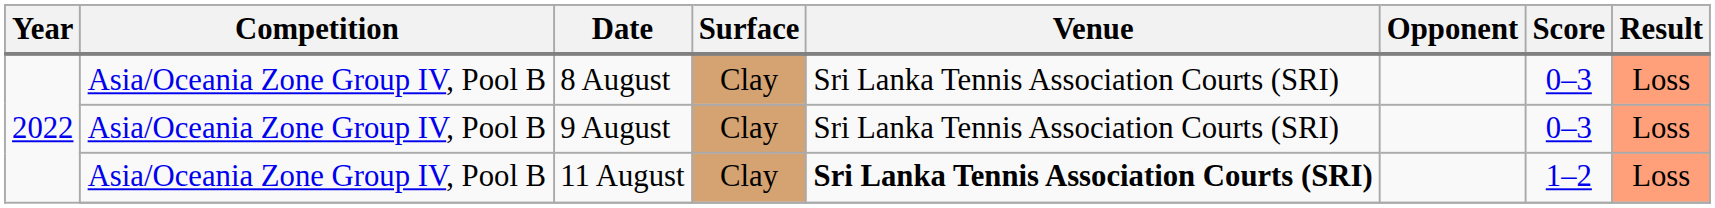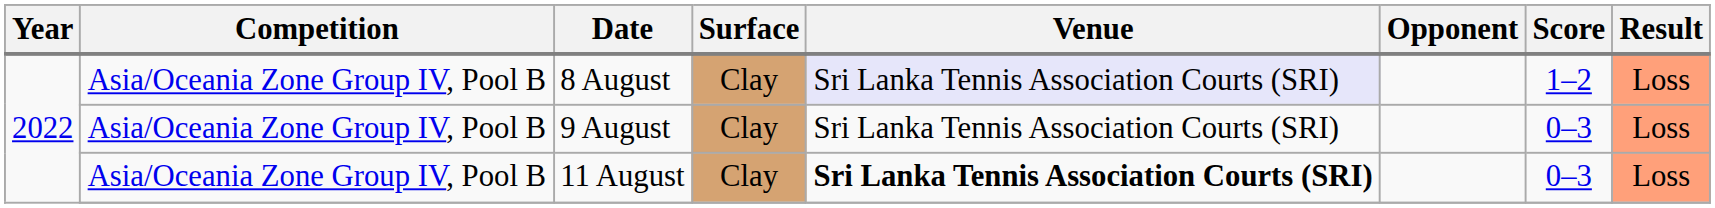 <table class="wikitable sortable">
 <tr>
 <th scope="col">Year</th>
 <th scope="col">Competition</th>
 <th scope="col">Date</th>
 <th scope="col">Surface</th>
 <th scope="col">Venue</th>
 <th scope="col">Opponent</th>
 <th scope="col">Score</th>
 <th scope="col">Result</th>
 </tr>
 <tr style="border-top:2px solid gray;">
 <td align="center" rowspan="5"><a href='#'>2022</a></td>
 <td><a href='#'>Asia/Oceania Zone Group IV</a>, Pool B</td>
 <td>8 August</td>
 <td align="center" bgcolor=D5A372>Clay</td>
-<td>Sri Lanka Tennis Association Courts (SRI)</td>
+<td style="background: lavender;">Sri Lanka Tennis Association Courts (SRI)</td>
 <td></td>
-<td align="center"><a href='#'>0–3</a></td>
+<td align="center"><a href='#'>1–2</a></td>
 <td align="center" bgcolor="#FFA07A">Loss</td>
 </tr>
 <tr>
 <td><a href='#'>Asia/Oceania Zone Group IV</a>, Pool B</td>
 <td>9 August</td>
 <td align="center" bgcolor=D5A372>Clay</td>
 <td>Sri Lanka Tennis Association Courts (SRI)</td>
 <td></td>
 <td align="center"><a href='#'>0–3</a></td>
 <td align="center" bgcolor="#FFA07A">Loss</td>
 </tr>
 <tr>
 <td><a href='#'>Asia/Oceania Zone Group IV</a>, Pool B</td>
 <td>11 August</td>
 <td align="center" bgcolor=D5A372>Clay</td>
 <td><strong>Sri Lanka Tennis Association Courts (SRI)</strong></td>
 <td></td>
-<td align="center"><a href='#'>1–2</a></td>
+<td align="center"><a href='#'>0–3</a></td>
 <td align="center" bgcolor="#FFA07A">Loss</td>
 </tr>
 <tr>
 </tr>
 </table>
